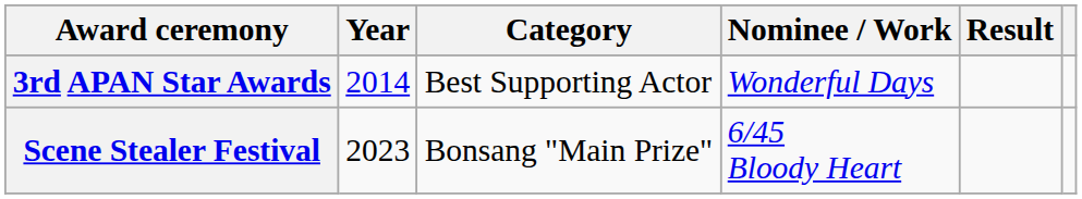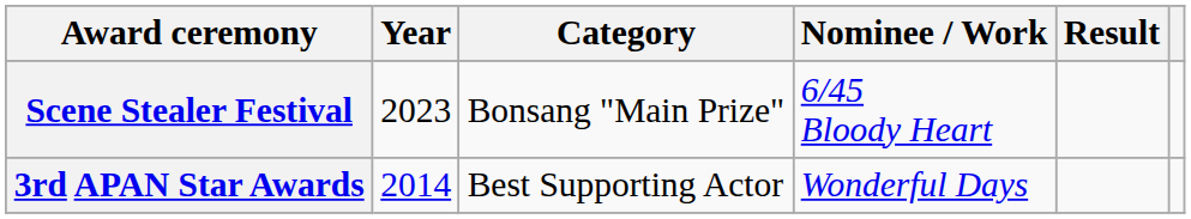 <table class="wikitable plainrowheaders sortable">
 <tr>
 <th scope="col">Award ceremony</th>
 <th scope="col">Year</th>
 <th scope="col">Category</th>
 <th scope="col">Nominee / Work</th>
 <th scope="col">Result</th>
 <th scope="col" class="unsortable"></th>
 </tr>
 <tr>
+<th scope="row"><a href='#'>Scene Stealer Festival</a></th>
+<td>2023</td>
+<td>Bonsang "Main Prize"</td>
+<td><em><a href='#'>6/45</a></em><br><em><a href='#'>Bloody Heart</a></em></td>
+<td></td>
+<td></td>
+</tr>
+<tr>
 <th scope="row"><a href='#'>3rd</a> <a href='#'>APAN Star Awards</a></th>
 <td><a href='#'>2014</a></td>
 <td>Best Supporting Actor</td>
 <td><em><a href='#'>Wonderful Days</a></em></td>
 <td></td>
 <td></td>
 </tr>
-<tr>
-<th scope="row"><a href='#'>Scene Stealer Festival</a></th>
-<td>2023</td>
-<td>Bonsang "Main Prize"</td>
-<td><em><a href='#'>6/45</a></em><br><em><a href='#'>Bloody Heart</a></em></td>
-<td></td>
-<td></td>
-</tr>
 </table>
